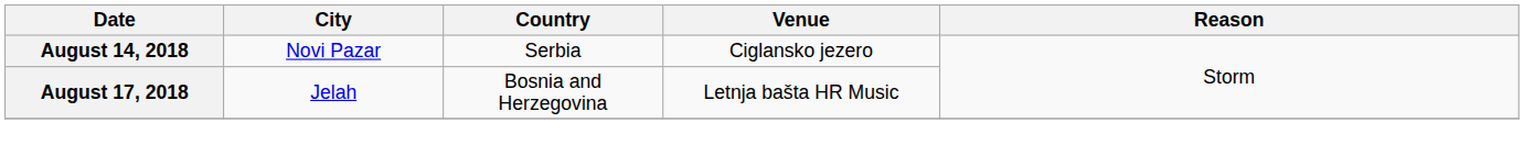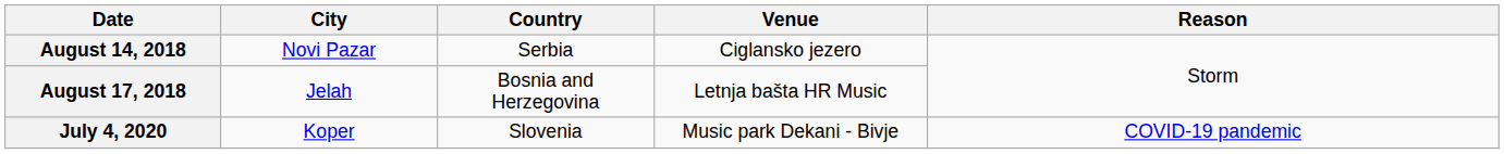 <table class="wikitable" style="text-align:center;">
 <tr>
 <th scope="col" style="width:11em;">Date</th>
 <th scope="col" style="width:11em;">City</th>
 <th scope="col" style="width:11em;">Country</th>
 <th scope="col" style="width:14em;">Venue</th>
 <th scope="col" style="width:30em;">Reason</th>
 </tr>
 <tr>
 <th scope="row" style="text-align:center;">August 14, 2018</th>
 <td><a href='#'>Novi Pazar</a></td>
 <td rowspan="1">Serbia</td>
 <td>Ciglansko jezero</td>
 <td rowspan="2">Storm</td>
 </tr>
 <tr>
 <th scope="row" style="text-align:center;">August 17, 2018</th>
 <td><a href='#'>Jelah</a></td>
 <td rowspan="1">Bosnia and Herzegovina</td>
 <td>Letnja bašta HR Music</td>
 </tr>
 <tr>
+<th scope="row" style="text-align:center;">July 4, 2020</th>
+<td><a href='#'>Koper</a></td>
+<td rowspan="1">Slovenia</td>
+<td>Music park Dekani - Bivje</td>
+<td><a href='#'>COVID-19 pandemic</a></td>
+</tr>
+<tr>
 </tr>
 </table>
